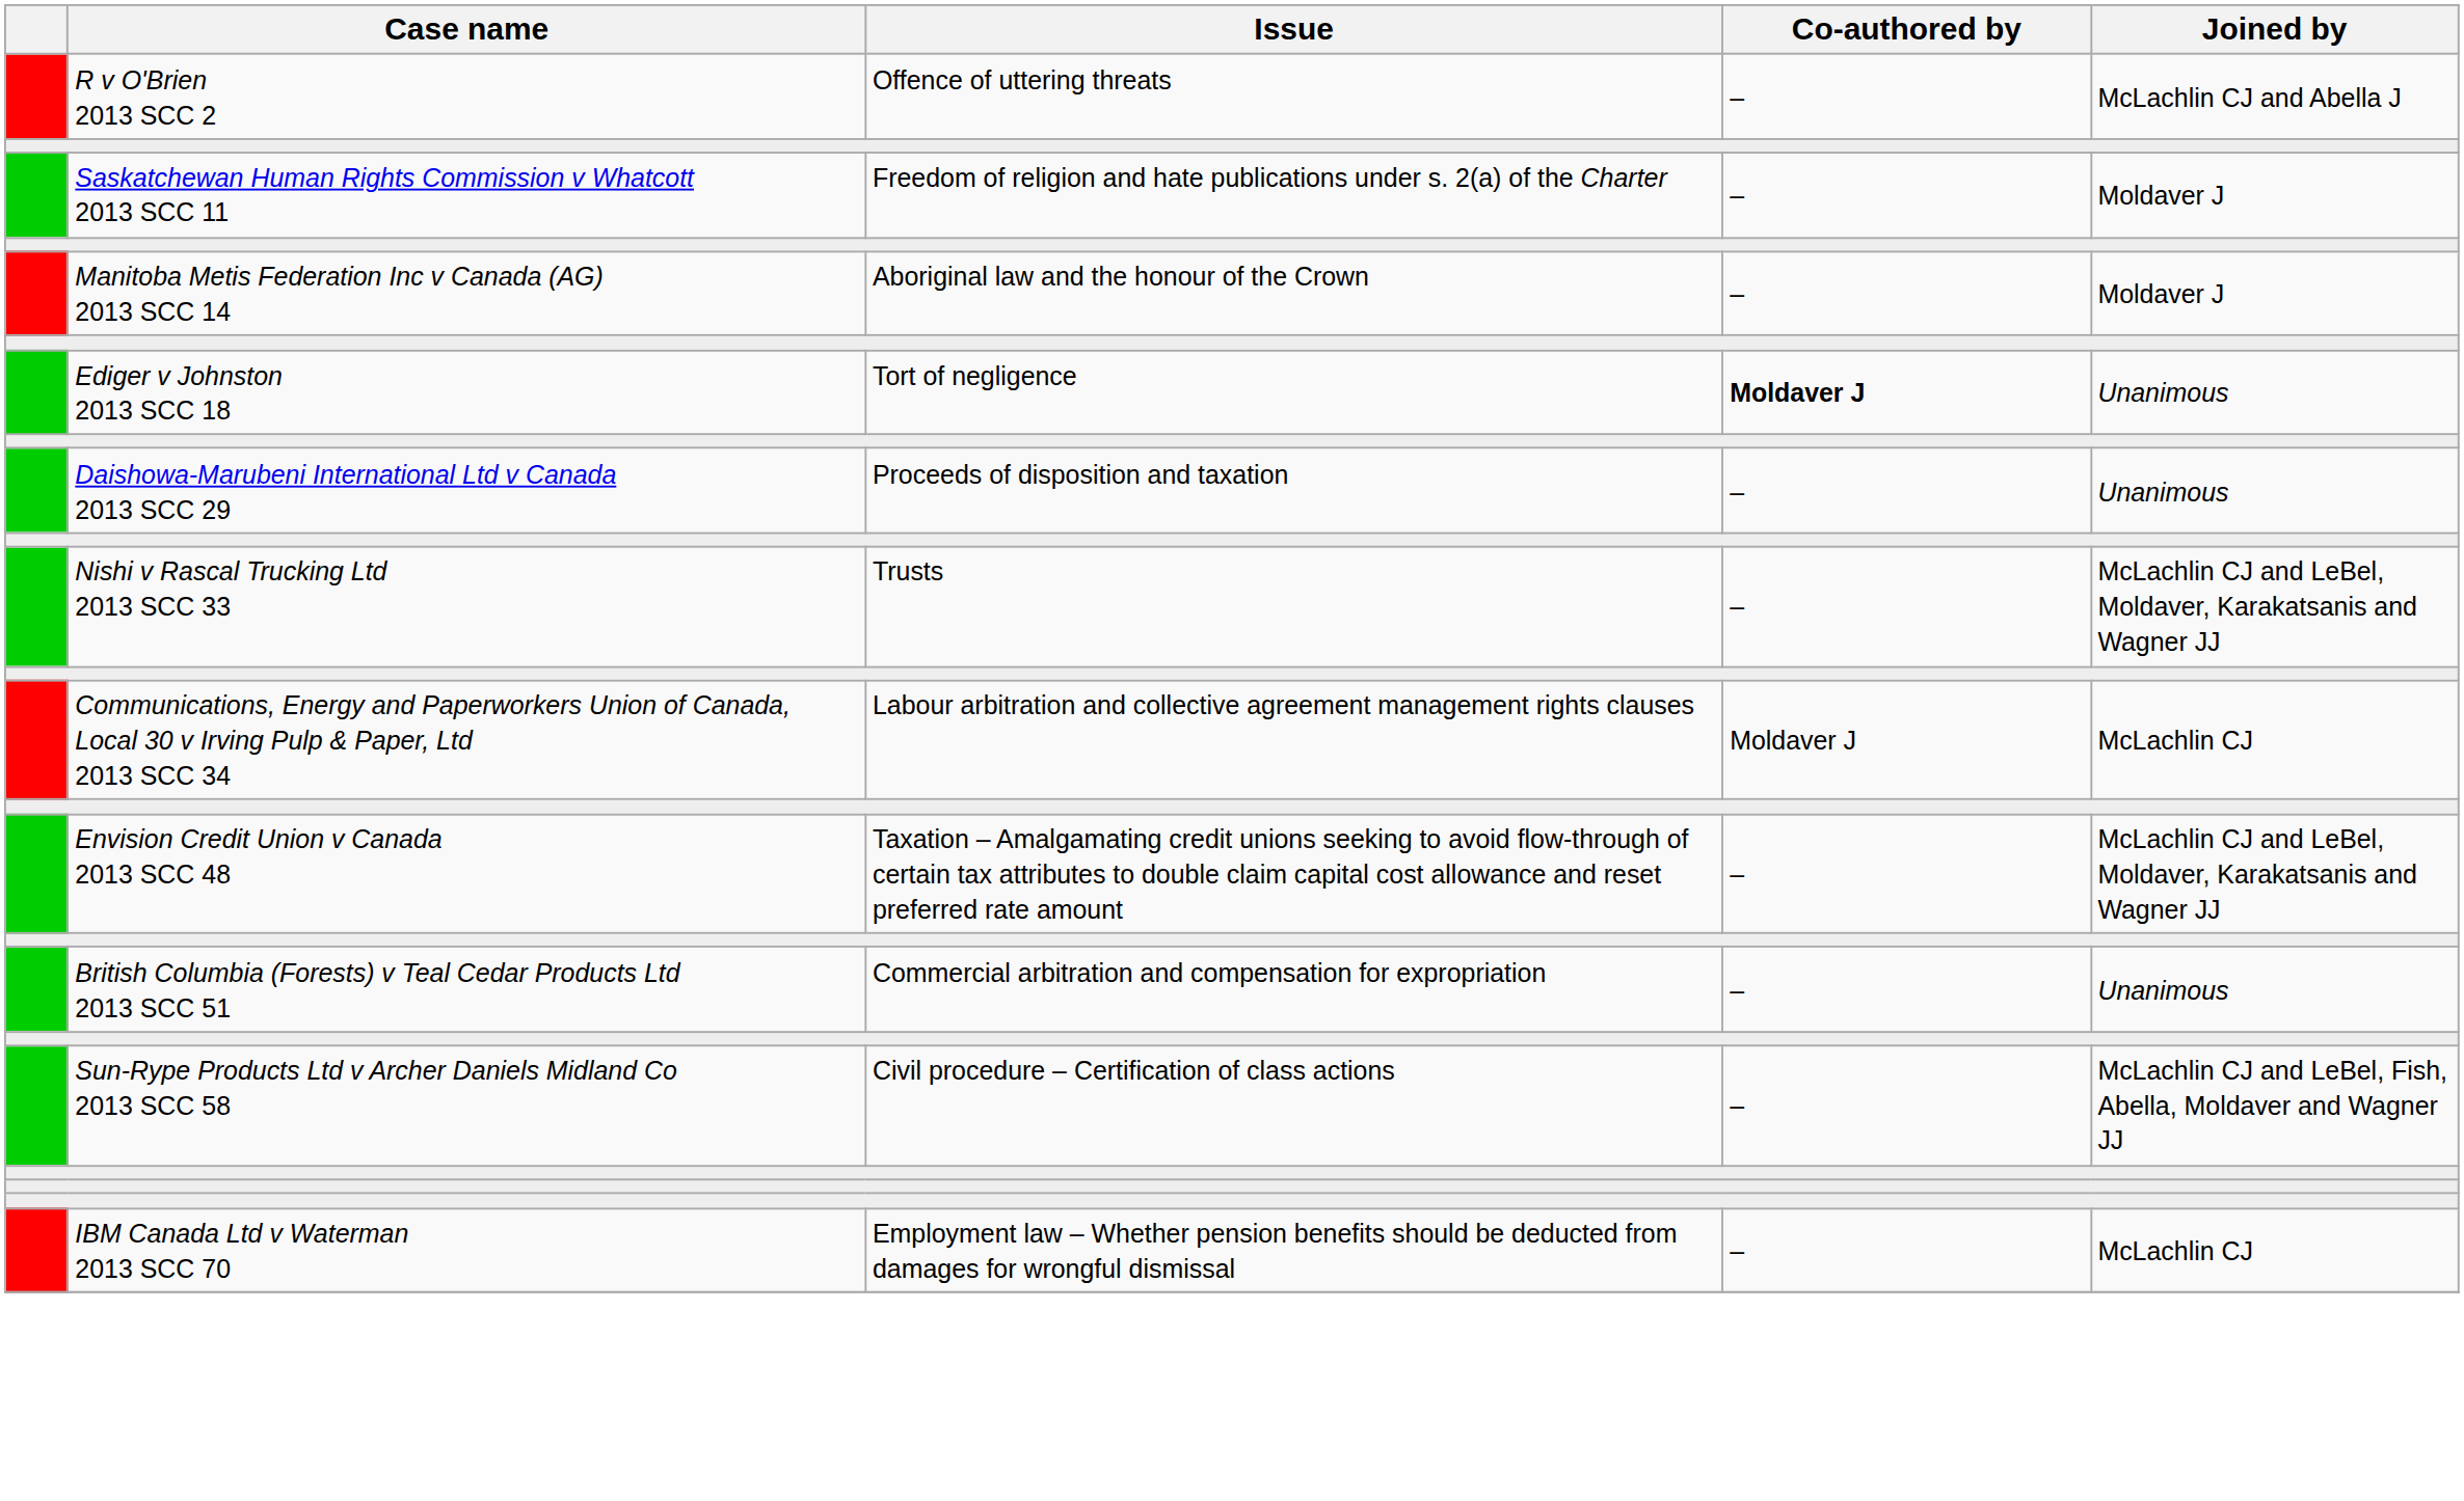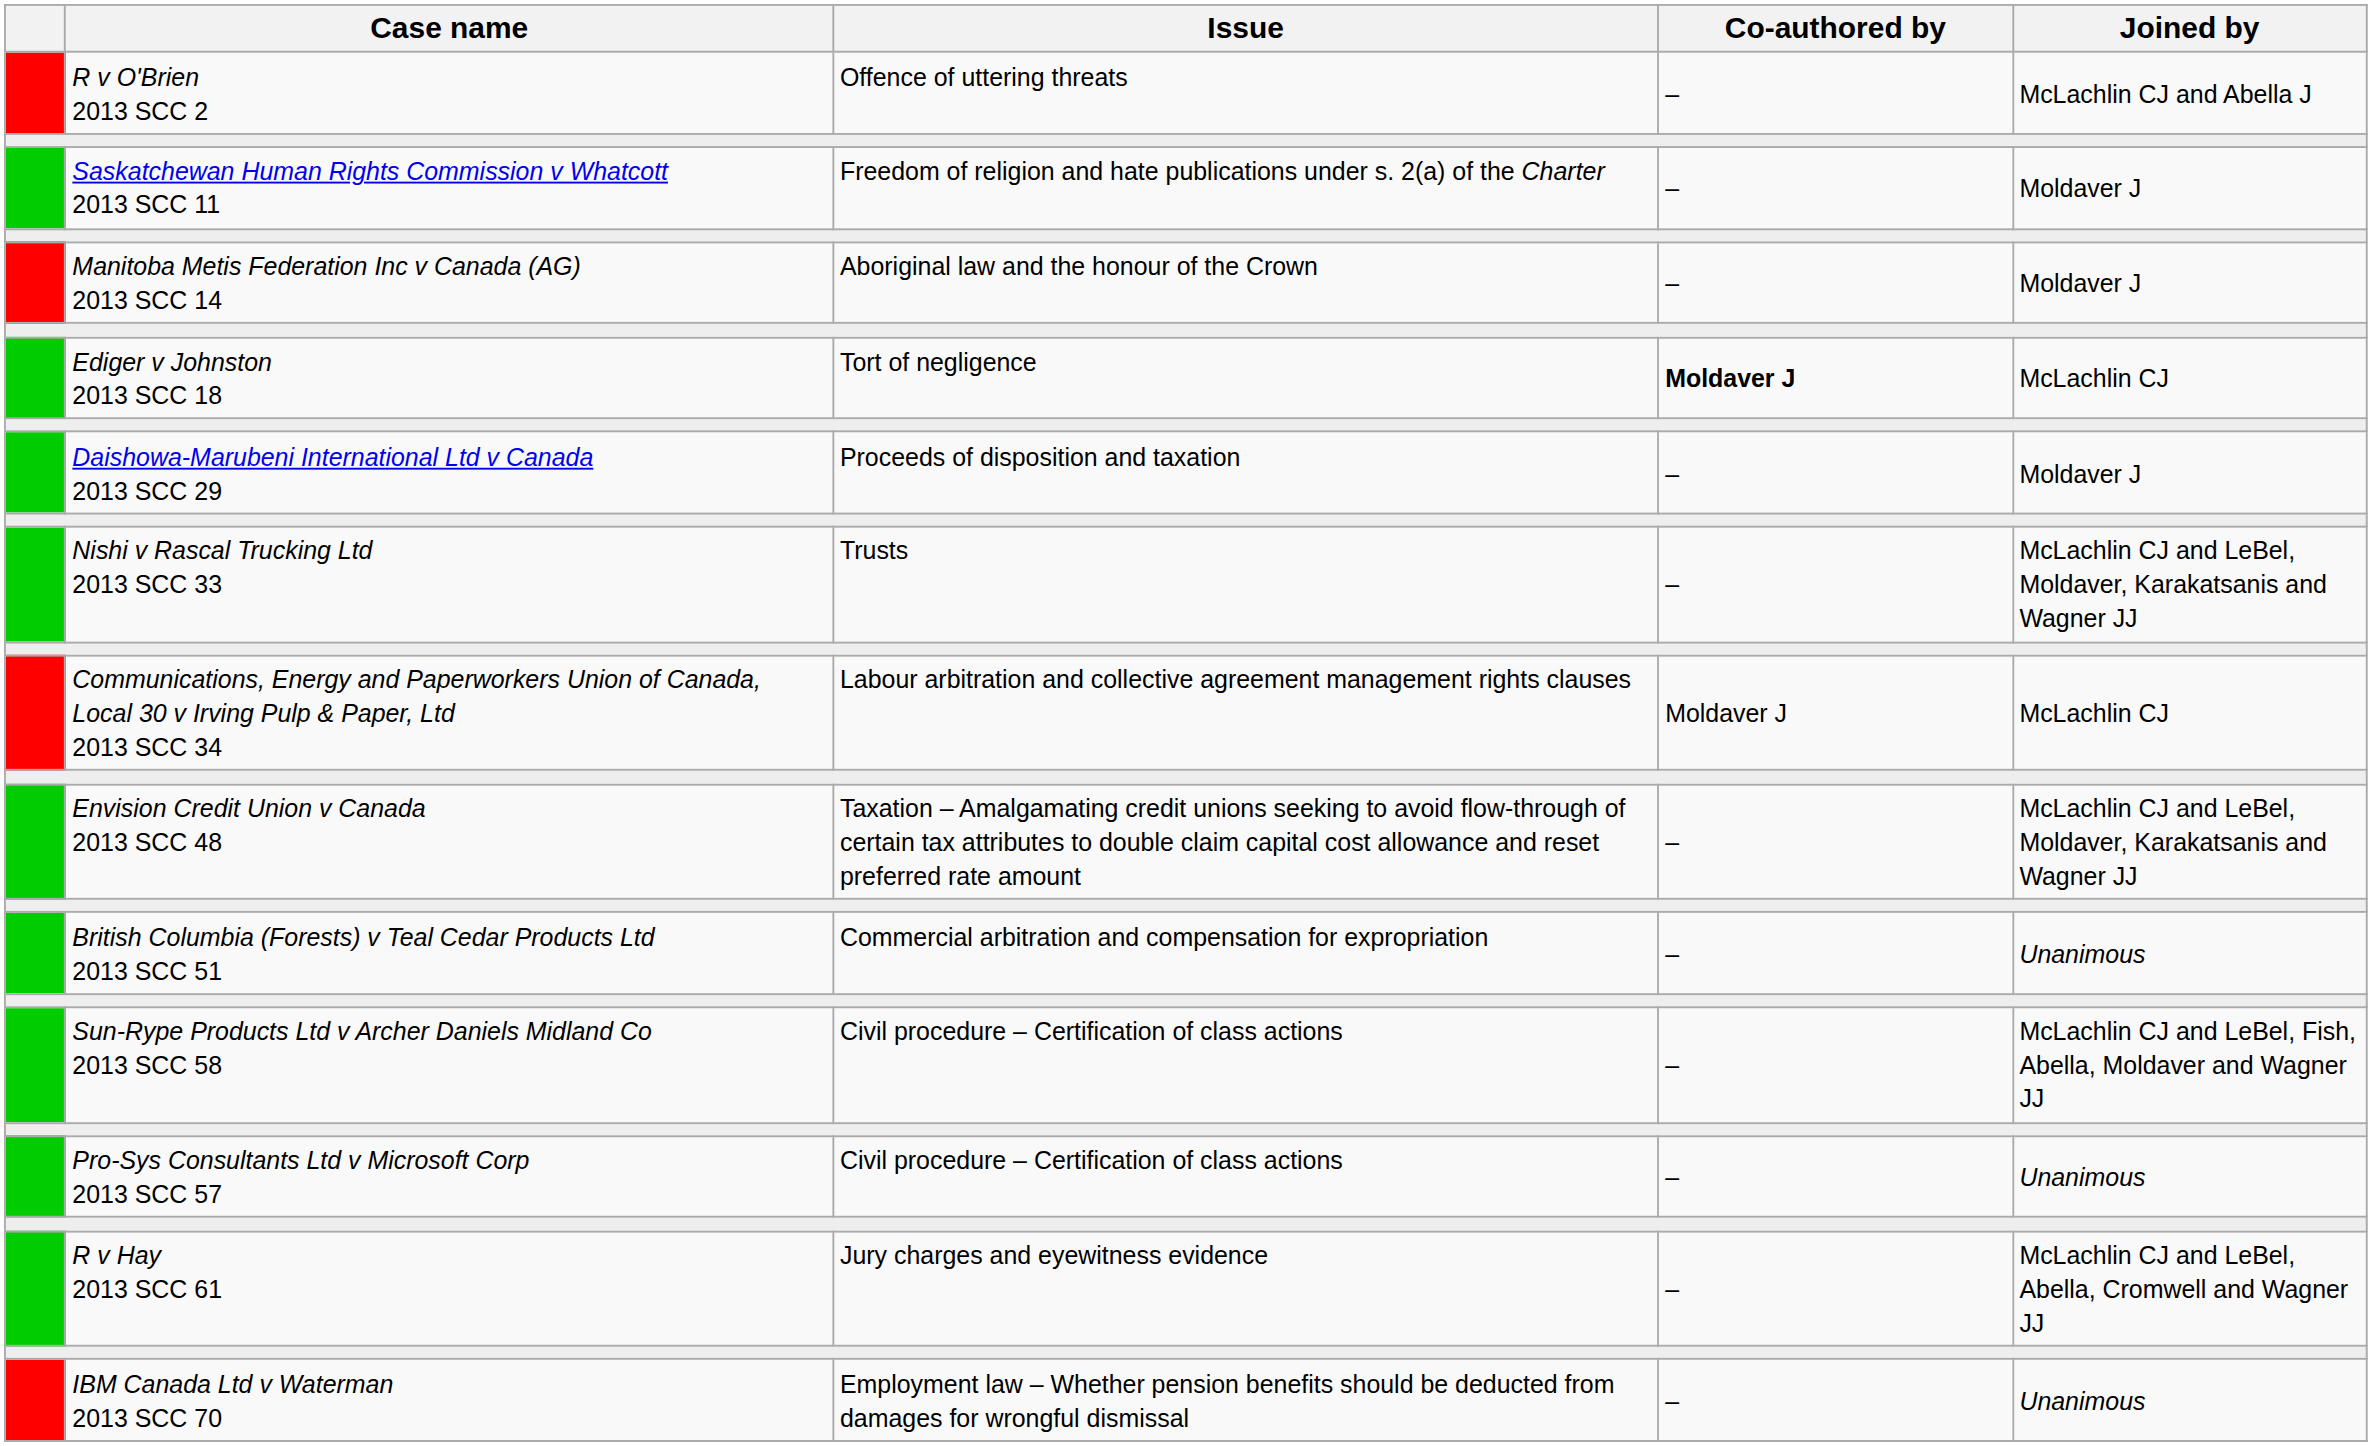 <table class="wikitable" width=100%>
 <tr bgcolor="#CCCCCC">
 <th width=25px></th>
 <th width=32.5%>Case name</th>
 <th>Issue</th>
 <th width=15%>Co-authored by</th>
 <th width=15%>Joined by</th>
 </tr>
 <tr>
 <td bgcolor="red"></td>
 <td align=left valign=top><small><em>R v O'Brien</em><br> 2013 SCC 2 </small></td>
 <td valign=top><small> Offence of uttering threats</small></td>
 <td><small> –</small></td>
 <td><small> McLachlin CJ and Abella J</small></td>
 </tr>
 <tr>
 <td bgcolor=#EEEEEE colspan=5 valign=top><small></small></td>
 </tr>
 <tr>
 <td bgcolor="00cd00"></td>
 <td align=left valign=top><small><em><a href='#'>Saskatchewan Human Rights Commission v Whatcott</a></em><br> 2013 SCC 11 </small></td>
 <td valign=top><small>Freedom of religion and hate publications under s. 2(a) of the <em>Charter</em></small></td>
 <td><small> –</small></td>
 <td><small> Moldaver J</small></td>
 </tr>
 <tr>
 <td bgcolor=#EEEEEE colspan=5 valign=top><small></small></td>
 </tr>
 <tr>
 <td bgcolor="red"></td>
 <td align=left valign=top><small><em>Manitoba Metis Federation Inc v Canada (AG)</em><br> 2013 SCC 14 </small></td>
 <td valign=top><small>Aboriginal law and the honour of the Crown</small></td>
 <td><small> –</small></td>
 <td><small> Moldaver J</small></td>
 </tr>
 <tr>
 <td bgcolor=#EEEEEE colspan=5 valign=top><small></small></td>
 </tr>
 <tr>
 <td bgcolor="00cd00"></td>
 <td align=left valign=top><small><em>Ediger v Johnston</em><br> 2013 SCC 18 </small></td>
 <td valign=top><small>Tort of negligence</small></td>
 <td><strong><small> Moldaver J</small></strong></td>
-<td><small> <em>Unanimous</em></small></td>
+<td><small> McLachlin CJ</small></td>
 </tr>
 <tr>
 <td bgcolor=#EEEEEE colspan=5 valign=top><small></small></td>
 </tr>
 <tr>
 <td bgcolor="00cd00"></td>
 <td align=left valign=top><small><em><a href='#'>Daishowa-Marubeni International Ltd v Canada</a></em><br> 2013 SCC 29 </small></td>
 <td valign=top><small>Proceeds of disposition and taxation</small></td>
 <td><small> –</small></td>
-<td><small> <em>Unanimous</em></small></td>
+<td><small> Moldaver J</small></td>
 </tr>
 <tr>
 <td bgcolor=#EEEEEE colspan=5 valign=top><small></small></td>
 </tr>
 <tr>
 <td bgcolor="00cd00"></td>
 <td align=left valign=top><small><em>Nishi v Rascal Trucking Ltd</em><br> 2013 SCC 33 </small></td>
 <td valign=top><small>Trusts</small></td>
 <td><small> –</small></td>
 <td><small> McLachlin CJ and LeBel, Moldaver, Karakatsanis and Wagner JJ</small></td>
 </tr>
 <tr>
 <td bgcolor=#EEEEEE colspan=5 valign=top><small></small></td>
 </tr>
 <tr>
 <td bgcolor="red"></td>
 <td align=left valign=top><small><em>Communications, Energy and Paperworkers Union of Canada, Local 30 v Irving Pulp & Paper, Ltd</em><br> 2013 SCC 34 </small></td>
 <td valign=top><small>Labour arbitration and collective agreement management rights clauses</small></td>
 <td><small> Moldaver J</small></td>
 <td><small> McLachlin CJ</small></td>
 </tr>
 <tr>
 <td bgcolor=#EEEEEE colspan=5 valign=top><small></small></td>
 </tr>
 <tr>
 <td bgcolor="00cd00"></td>
 <td align=left valign=top><small><em>Envision Credit Union v Canada</em><br> 2013 SCC 48 </small></td>
 <td valign=top><small>Taxation – Amalgamating credit unions seeking to avoid flow-through of certain tax attributes to double claim capital cost allowance and reset preferred rate amount</small></td>
 <td><small> –</small></td>
 <td><small> McLachlin CJ and LeBel, Moldaver, Karakatsanis and Wagner JJ</small></td>
 </tr>
 <tr>
 <td bgcolor=#EEEEEE colspan=5 valign=top><small></small></td>
 </tr>
 <tr>
 <td bgcolor="00cd00"></td>
 <td align=left valign=top><small><em>British Columbia (Forests) v Teal Cedar Products Ltd</em><br> 2013 SCC 51 </small></td>
 <td valign=top><small>Commercial arbitration and compensation for expropriation</small></td>
 <td><small> –</small></td>
 <td><small> <em>Unanimous</em></small></td>
 </tr>
 <tr>
 <td bgcolor=#EEEEEE colspan=5 valign=top><small></small></td>
 </tr>
 <tr>
 <td bgcolor="00cd00"></td>
 <td align=left valign=top><small><em>Sun-Rype Products Ltd v Archer Daniels Midland Co</em><br> 2013 SCC 58 </small></td>
 <td valign=top><small>Civil procedure – Certification of class actions</small></td>
 <td><small> –</small></td>
 <td><small> McLachlin CJ and LeBel, Fish, Abella, Moldaver and Wagner JJ</small></td>
 </tr>
 <tr>
 <td bgcolor=#EEEEEE colspan=5 valign=top><small></small></td>
 </tr>
 <tr>
+<td bgcolor="00cd00"></td>
+<td align=left valign=top><small><em>Pro-Sys Consultants Ltd v Microsoft Corp</em><br> 2013 SCC 57 </small></td>
+<td valign=top><small>Civil procedure – Certification of class actions</small></td>
+<td><small> –</small></td>
+<td><small> <em>Unanimous</em></small></td>
+</tr>
+<tr>
 <td bgcolor=#EEEEEE colspan=5 valign=top><small></small></td>
+</tr>
+<tr>
+<td bgcolor="00cd00"></td>
+<td align=left valign=top><small><em>R v Hay</em><br> 2013 SCC 61 </small></td>
+<td valign=top><small>Jury charges and eyewitness evidence</small></td>
+<td><small> –</small></td>
+<td><small> McLachlin CJ and LeBel, Abella, Cromwell and Wagner JJ</small></td>
 </tr>
 <tr>
 <td bgcolor=#EEEEEE colspan=5 valign=top><small></small></td>
 </tr>
 <tr>
 <td bgcolor="red"></td>
 <td align=left valign=top><small><em>IBM Canada Ltd v Waterman</em><br> 2013 SCC 70 </small></td>
 <td valign=top><small>Employment law – Whether pension benefits should be deducted from damages for wrongful dismissal</small></td>
 <td><small> –</small></td>
-<td><small> McLachlin CJ</small></td>
+<td><small> <em>Unanimous</em></small></td>
 </tr>
 <tr>
 </tr>
 </table>
